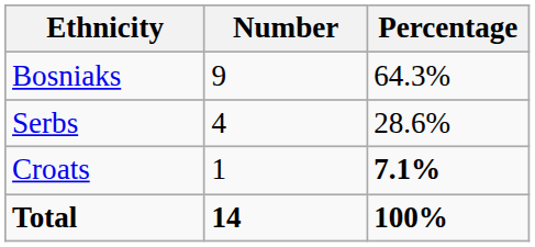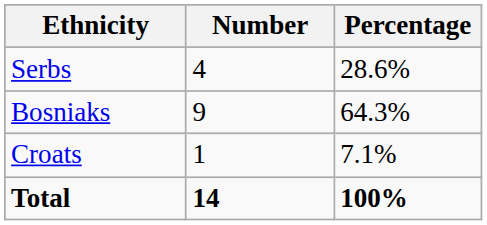 <table class="wikitable">
 <tr>
 <th width="100px">Ethnicity</th>
 <th width="80px">Number</th>
 <th width="80px">Percentage</th>
 </tr>
 <tr>
+<td><a href='#'>Serbs</a></td>
+<td>4</td>
+<td>28.6%</td>
+</tr>
+<tr>
 <td><a href='#'>Bosniaks</a></td>
 <td>9</td>
 <td>64.3%</td>
 </tr>
 <tr>
-<td><a href='#'>Serbs</a></td>
-<td>4</td>
-<td>28.6%</td>
-</tr>
-<tr>
 <td><a href='#'>Croats</a></td>
 <td>1</td>
-<td><strong>7.1%</strong></td>
+<td>7.1%</td>
 </tr>
 <tr>
 <td><strong>Total</strong></td>
 <td><strong>14</strong></td>
 <td><strong>100%</strong></td>
 </tr>
 </table>
